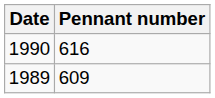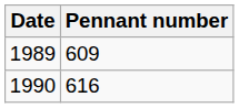 <table class="wikitable">
 <tr>
 <th>Date</th>
 <th>Pennant number</th>
 </tr>
 <tr>
+<td>1989</td>
+<td>609</td>
+</tr>
+<tr>
 <td>1990</td>
 <td>616</td>
 </tr>
-<tr>
-<td>1989</td>
-<td>609</td>
-</tr>
 </table>
